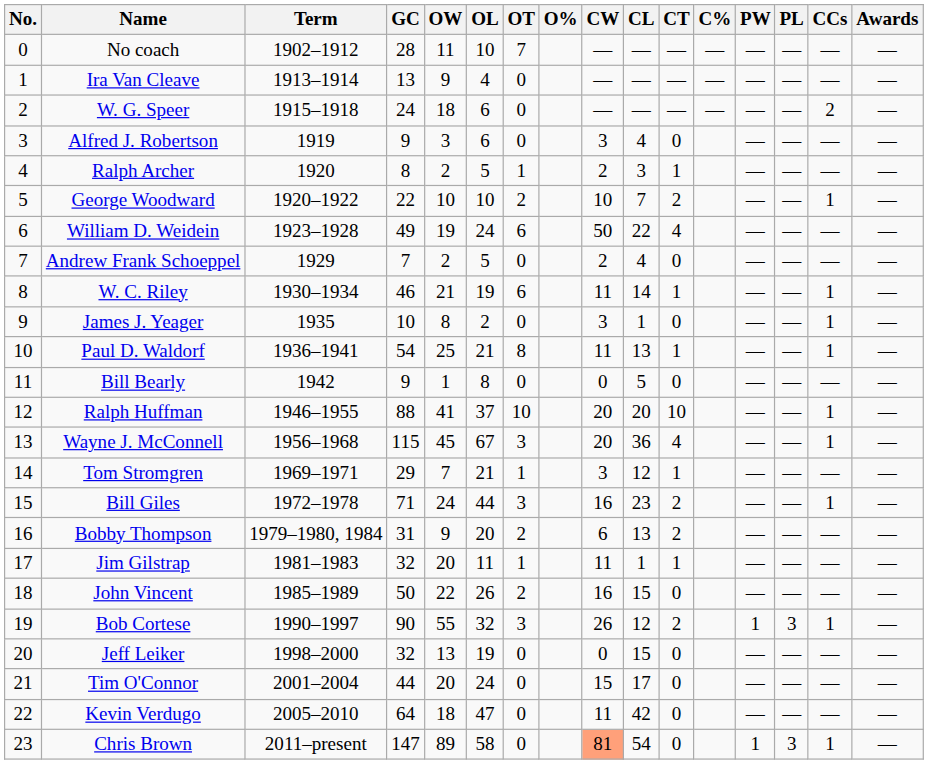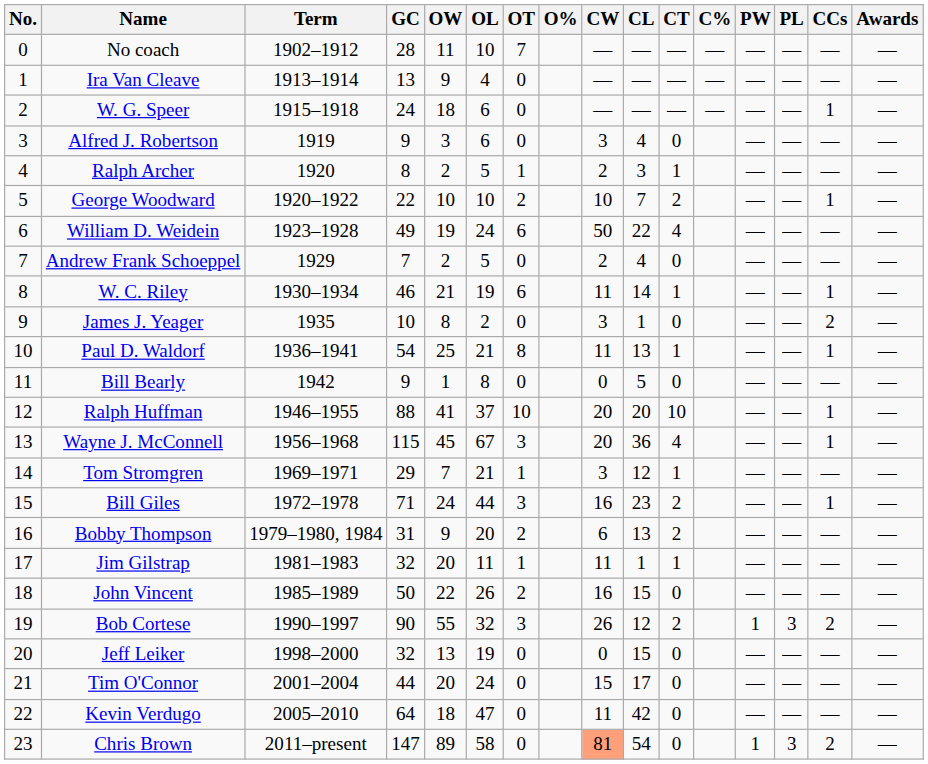 <table class="wikitable sortable">
 <tr>
 <th>No.</th>
 <th>Name</th>
 <th>Term</th>
 <th>GC</th>
 <th>OW</th>
 <th>OL</th>
 <th>OT</th>
 <th>O%</th>
 <th>CW</th>
 <th>CL</th>
 <th>CT</th>
 <th>C%</th>
 <th>PW</th>
 <th>PL</th>
 <th>CCs</th>
 <th class="unsortable">Awards</th>
 </tr>
 <tr>
 <td align="center">0</td>
 <td align="center">No coach</td>
 <td align="center">1902–1912</td>
 <td align="center">28</td>
 <td align="center">11</td>
 <td align="center">10</td>
 <td align="center">7</td>
 <td align="center"></td>
 <td align="center">—</td>
 <td align="center">—</td>
 <td align="center">—</td>
 <td align="center">—</td>
 <td align="center">—</td>
 <td align="center">—</td>
 <td align="center">—</td>
 <td align="center">—</td>
 </tr>
 <tr>
 <td align="center">1</td>
 <td align="center"><a href='#'>Ira Van Cleave</a></td>
 <td align="center">1913–1914</td>
 <td align="center">13</td>
 <td align="center">9</td>
 <td align="center">4</td>
 <td align="center">0</td>
 <td align="center"></td>
 <td align="center">—</td>
 <td align="center">—</td>
 <td align="center">—</td>
 <td align="center">—</td>
 <td align="center">—</td>
 <td align="center">—</td>
 <td align="center">—</td>
 <td align="center">—</td>
 </tr>
 <tr>
 <td align="center">2</td>
 <td align="center"><a href='#'>W. G. Speer</a></td>
 <td align="center">1915–1918</td>
 <td align="center">24</td>
 <td align="center">18</td>
 <td align="center">6</td>
 <td align="center">0</td>
 <td align="center"></td>
 <td align="center">—</td>
 <td align="center">—</td>
 <td align="center">—</td>
 <td align="center">—</td>
 <td align="center">—</td>
 <td align="center">—</td>
-<td align="center">2</td>
+<td align="center">1</td>
 <td align="center">—</td>
 </tr>
 <tr>
 <td align="center">3</td>
 <td align="center"><a href='#'>Alfred J. Robertson</a></td>
 <td align="center">1919</td>
 <td align="center">9</td>
 <td align="center">3</td>
 <td align="center">6</td>
 <td align="center">0</td>
 <td align="center"></td>
 <td align="center">3</td>
 <td align="center">4</td>
 <td align="center">0</td>
 <td align="center"></td>
 <td align="center">—</td>
 <td align="center">—</td>
 <td align="center">—</td>
 <td align="center">—</td>
 </tr>
 <tr>
 <td align="center">4</td>
 <td align="center"><a href='#'>Ralph Archer</a></td>
 <td align="center">1920</td>
 <td align="center">8</td>
 <td align="center">2</td>
 <td align="center">5</td>
 <td align="center">1</td>
 <td align="center"></td>
 <td align="center">2</td>
 <td align="center">3</td>
 <td align="center">1</td>
 <td align="center"></td>
 <td align="center">—</td>
 <td align="center">—</td>
 <td align="center">—</td>
 <td align="center">—</td>
 </tr>
 <tr>
 <td align="center">5</td>
 <td align="center"><a href='#'>George Woodward</a></td>
 <td align="center">1920–1922</td>
 <td align="center">22</td>
 <td align="center">10</td>
 <td align="center">10</td>
 <td align="center">2</td>
 <td align="center"></td>
 <td align="center">10</td>
 <td align="center">7</td>
 <td align="center">2</td>
 <td align="center"></td>
 <td align="center">—</td>
 <td align="center">—</td>
 <td align="center">1</td>
 <td align="center">—</td>
 </tr>
 <tr>
 <td align="center">6</td>
 <td align="center"><a href='#'>William D. Weidein</a></td>
 <td align="center">1923–1928</td>
 <td align="center">49</td>
 <td align="center">19</td>
 <td align="center">24</td>
 <td align="center">6</td>
 <td align="center"></td>
 <td align="center">50</td>
 <td align="center">22</td>
 <td align="center">4</td>
 <td align="center"></td>
 <td align="center">—</td>
 <td align="center">—</td>
 <td align="center">—</td>
 <td align="center">—</td>
 </tr>
 <tr>
 <td align="center">7</td>
 <td align="center"><a href='#'>Andrew Frank Schoeppel</a></td>
 <td align="center">1929</td>
 <td align="center">7</td>
 <td align="center">2</td>
 <td align="center">5</td>
 <td align="center">0</td>
 <td align="center"></td>
 <td align="center">2</td>
 <td align="center">4</td>
 <td align="center">0</td>
 <td align="center"></td>
 <td align="center">—</td>
 <td align="center">—</td>
 <td align="center">—</td>
 <td align="center">—</td>
 </tr>
 <tr>
 <td align="center">8</td>
 <td align="center"><a href='#'>W. C. Riley</a></td>
 <td align="center">1930–1934</td>
 <td align="center">46</td>
 <td align="center">21</td>
 <td align="center">19</td>
 <td align="center">6</td>
 <td align="center"></td>
 <td align="center">11</td>
 <td align="center">14</td>
 <td align="center">1</td>
 <td align="center"></td>
 <td align="center">—</td>
 <td align="center">—</td>
 <td align="center">1</td>
 <td align="center">—</td>
 </tr>
 <tr>
 <td align="center">9</td>
 <td align="center"><a href='#'>James J. Yeager</a></td>
 <td align="center">1935</td>
 <td align="center">10</td>
 <td align="center">8</td>
 <td align="center">2</td>
 <td align="center">0</td>
 <td align="center"></td>
 <td align="center">3</td>
 <td align="center">1</td>
 <td align="center">0</td>
 <td align="center"></td>
 <td align="center">—</td>
 <td align="center">—</td>
-<td align="center">1</td>
+<td align="center">2</td>
 <td align="center">—</td>
 </tr>
 <tr>
 <td align="center">10</td>
 <td align="center"><a href='#'>Paul D. Waldorf</a></td>
 <td align="center">1936–1941</td>
 <td align="center">54</td>
 <td align="center">25</td>
 <td align="center">21</td>
 <td align="center">8</td>
 <td align="center"></td>
 <td align="center">11</td>
 <td align="center">13</td>
 <td align="center">1</td>
 <td align="center"></td>
 <td align="center">—</td>
 <td align="center">—</td>
 <td align="center">1</td>
 <td align="center">—</td>
 </tr>
 <tr>
 <td align="center">11</td>
 <td align="center"><a href='#'>Bill Bearly</a></td>
 <td align="center">1942</td>
 <td align="center">9</td>
 <td align="center">1</td>
 <td align="center">8</td>
 <td align="center">0</td>
 <td align="center"></td>
 <td align="center">0</td>
 <td align="center">5</td>
 <td align="center">0</td>
 <td align="center"></td>
 <td align="center">—</td>
 <td align="center">—</td>
 <td align="center">—</td>
 <td align="center">—</td>
 </tr>
 <tr>
 <td align="center">12</td>
 <td align="center"><a href='#'>Ralph Huffman</a></td>
 <td align="center">1946–1955</td>
 <td align="center">88</td>
 <td align="center">41</td>
 <td align="center">37</td>
 <td align="center">10</td>
 <td align="center"></td>
 <td align="center">20</td>
 <td align="center">20</td>
 <td align="center">10</td>
 <td align="center"></td>
 <td align="center">—</td>
 <td align="center">—</td>
 <td align="center">1</td>
 <td align="center">—</td>
 </tr>
 <tr>
 <td align="center">13</td>
 <td align="center"><a href='#'>Wayne J. McConnell</a></td>
 <td align="center">1956–1968</td>
 <td align="center">115</td>
 <td align="center">45</td>
 <td align="center">67</td>
 <td align="center">3</td>
 <td align="center"></td>
 <td align="center">20</td>
 <td align="center">36</td>
 <td align="center">4</td>
 <td align="center"></td>
 <td align="center">—</td>
 <td align="center">—</td>
 <td align="center">1</td>
 <td align="center">—</td>
 </tr>
 <tr>
 <td align="center">14</td>
 <td align="center"><a href='#'>Tom Stromgren</a></td>
 <td align="center">1969–1971</td>
 <td align="center">29</td>
 <td align="center">7</td>
 <td align="center">21</td>
 <td align="center">1</td>
 <td align="center"></td>
 <td align="center">3</td>
 <td align="center">12</td>
 <td align="center">1</td>
 <td align="center"></td>
 <td align="center">—</td>
 <td align="center">—</td>
 <td align="center">—</td>
 <td align="center">—</td>
 </tr>
 <tr>
 <td align="center">15</td>
 <td align="center"><a href='#'>Bill Giles</a></td>
 <td align="center">1972–1978</td>
 <td align="center">71</td>
 <td align="center">24</td>
 <td align="center">44</td>
 <td align="center">3</td>
 <td align="center"></td>
 <td align="center">16</td>
 <td align="center">23</td>
 <td align="center">2</td>
 <td align="center"></td>
 <td align="center">—</td>
 <td align="center">—</td>
 <td align="center">1</td>
 <td align="center">—</td>
 </tr>
 <tr>
 <td align="center">16</td>
 <td align="center"><a href='#'>Bobby Thompson</a></td>
 <td align="center">1979–1980, 1984</td>
 <td align="center">31</td>
 <td align="center">9</td>
 <td align="center">20</td>
 <td align="center">2</td>
 <td align="center"></td>
 <td align="center">6</td>
 <td align="center">13</td>
 <td align="center">2</td>
 <td align="center"></td>
 <td align="center">—</td>
 <td align="center">—</td>
 <td align="center">—</td>
 <td align="center">—</td>
 </tr>
 <tr>
 <td align="center">17</td>
 <td align="center"><a href='#'>Jim Gilstrap</a></td>
 <td align="center">1981–1983</td>
 <td align="center">32</td>
 <td align="center">20</td>
 <td align="center">11</td>
 <td align="center">1</td>
 <td align="center"></td>
 <td align="center">11</td>
 <td align="center">1</td>
 <td align="center">1</td>
 <td align="center"></td>
 <td align="center">—</td>
 <td align="center">—</td>
 <td align="center">—</td>
 <td align="center">—</td>
 </tr>
 <tr>
 <td align="center">18</td>
 <td align="center"><a href='#'>John Vincent</a></td>
 <td align="center">1985–1989</td>
 <td align="center">50</td>
 <td align="center">22</td>
 <td align="center">26</td>
 <td align="center">2</td>
 <td align="center"></td>
 <td align="center">16</td>
 <td align="center">15</td>
 <td align="center">0</td>
 <td align="center"></td>
 <td align="center">—</td>
 <td align="center">—</td>
 <td align="center">—</td>
 <td align="center">—</td>
 </tr>
 <tr>
 <td align="center">19</td>
 <td align="center"><a href='#'>Bob Cortese</a></td>
 <td align="center">1990–1997</td>
 <td align="center">90</td>
 <td align="center">55</td>
 <td align="center">32</td>
 <td align="center">3</td>
 <td align="center"></td>
 <td align="center">26</td>
 <td align="center">12</td>
 <td align="center">2</td>
 <td align="center"></td>
 <td align="center">1</td>
 <td align="center">3</td>
-<td align="center">1</td>
+<td align="center">2</td>
 <td align="center">—</td>
 </tr>
 <tr>
 <td align="center">20</td>
 <td align="center"><a href='#'>Jeff Leiker</a></td>
 <td align="center">1998–2000</td>
 <td align="center">32</td>
 <td align="center">13</td>
 <td align="center">19</td>
 <td align="center">0</td>
 <td align="center"></td>
 <td align="center">0</td>
 <td align="center">15</td>
 <td align="center">0</td>
 <td align="center"></td>
 <td align="center">—</td>
 <td align="center">—</td>
 <td align="center">—</td>
 <td align="center">—</td>
 </tr>
 <tr>
 <td align="center">21</td>
 <td align="center"><a href='#'>Tim O'Connor</a></td>
 <td align="center">2001–2004</td>
 <td align="center">44</td>
 <td align="center">20</td>
 <td align="center">24</td>
 <td align="center">0</td>
 <td align="center"></td>
 <td align="center">15</td>
 <td align="center">17</td>
 <td align="center">0</td>
 <td align="center"></td>
 <td align="center">—</td>
 <td align="center">—</td>
 <td align="center">—</td>
 <td align="center">—</td>
 </tr>
 <tr>
 <td align="center">22</td>
 <td align="center"><a href='#'>Kevin Verdugo</a></td>
 <td align="center">2005–2010</td>
 <td align="center">64</td>
 <td align="center">18</td>
 <td align="center">47</td>
 <td align="center">0</td>
 <td align="center"></td>
 <td align="center">11</td>
 <td align="center">42</td>
 <td align="center">0</td>
 <td align="center"></td>
 <td align="center">—</td>
 <td align="center">—</td>
 <td align="center">—</td>
 <td align="center">—</td>
 </tr>
 <tr>
 <td align="center">23</td>
 <td align="center"><a href='#'>Chris Brown</a></td>
 <td align="center">2011–present</td>
 <td align="center">147</td>
 <td align="center">89</td>
 <td align="center">58</td>
 <td align="center">0</td>
 <td align="center"></td>
 <td align="center" style="background: lightsalmon;">81</td>
 <td align="center">54</td>
 <td align="center">0</td>
 <td align="center"></td>
 <td align="center">1</td>
 <td align="center">3</td>
-<td align="center">1</td>
+<td align="center">2</td>
 <td align="center">—</td>
 </tr>
 </table>
